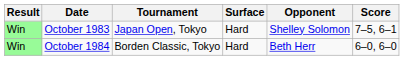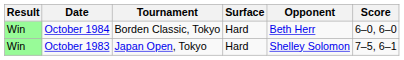 <table class="sortable wikitable">
 <tr>
 <th>Result</th>
 <th>Date</th>
 <th>Tournament</th>
 <th>Surface</th>
 <th>Opponent</th>
 <th class="unsortable">Score</th>
 </tr>
 <tr>
 <td style="background:#98fb98;">Win</td>
+<td><a href='#'>October 1984</a></td>
+<td>Borden Classic, Tokyo</td>
+<td>Hard</td>
+<td> <a href='#'>Beth Herr</a></td>
+<td>6–0, 6–0</td>
+</tr>
+<tr>
+<td style="background:#98fb98;">Win</td>
 <td><a href='#'>October 1983</a></td>
 <td><a href='#'>Japan Open</a>, Tokyo</td>
 <td>Hard</td>
 <td> <a href='#'>Shelley Solomon</a></td>
 <td>7–5, 6–1</td>
 </tr>
-<tr>
-<td style="background:#98fb98;">Win</td>
-<td><a href='#'>October 1984</a></td>
-<td>Borden Classic, Tokyo</td>
-<td>Hard</td>
-<td> <a href='#'>Beth Herr</a></td>
-<td>6–0, 6–0</td>
-</tr>
 </table>
